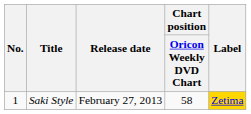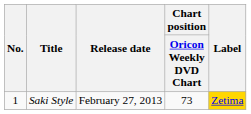 <table class="wikitable">
 <tr>
 <th rowspan="2">No.</th>
 <th rowspan="2">Title</th>
 <th rowspan="2">Release date</th>
 <th colspan="1">Chart<br>position</th>
 <th rowspan="2">Label</th>
 </tr>
 <tr>
 <th><a href='#'>Oricon</a><br>Weekly<br>DVD<br>Chart<br></th>
 </tr>
 <tr>
 <td align="center">1</td>
 <td><em>Saki Style</em></td>
 <td>February 27, 2013</td>
-<td align="center">58</td>
+<td align="center">73</td>
 <td style="background: gold;"><a href='#'>Zetima</a></td>
 </tr>
 </table>
